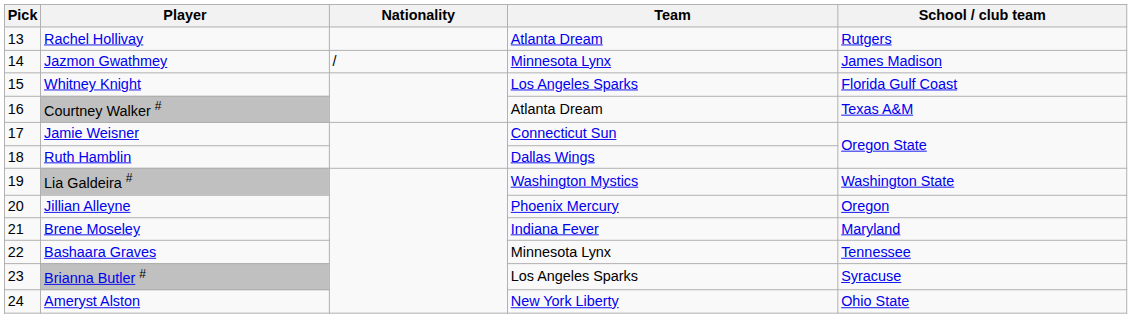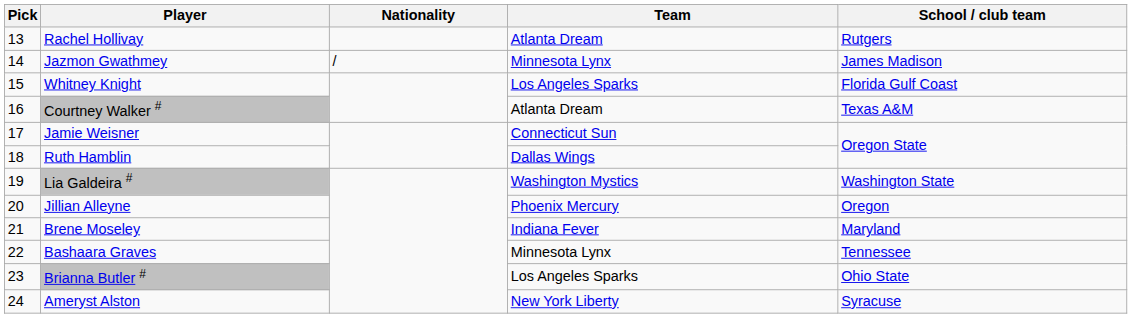 <table class="wikitable sortable">
 <tr>
 <th width=30>Pick</th>
 <th width=333>Player</th>
 <th width=200>Nationality</th>
 <th width=383>Team</th>
 <th width=333>School / club team</th>
 </tr>
 <tr>
 <td>13</td>
 <td><a href='#'>Rachel Hollivay</a></td>
 <td></td>
 <td><a href='#'>Atlanta Dream</a> </td>
 <td><a href='#'>Rutgers</a></td>
 </tr>
 <tr>
 <td>14</td>
 <td><a href='#'>Jazmon Gwathmey</a> </td>
 <td> / <br></td>
 <td><a href='#'>Minnesota Lynx</a> </td>
 <td><a href='#'>James Madison</a></td>
 </tr>
 <tr>
 <td>15</td>
 <td><a href='#'>Whitney Knight</a></td>
 <td rowspan=2></td>
 <td><a href='#'>Los Angeles Sparks</a> </td>
 <td><a href='#'>Florida Gulf Coast</a></td>
 </tr>
 <tr>
 <td>16</td>
 <td bgcolor=#C0C0C0>Courtney Walker <sup>#</sup></td>
 <td>Atlanta Dream</td>
 <td><a href='#'>Texas A&M</a></td>
 </tr>
 <tr>
 <td>17</td>
 <td><a href='#'>Jamie Weisner</a></td>
 <td rowspan=2></td>
 <td><a href='#'>Connecticut Sun</a> </td>
 <td rowspan=2><a href='#'>Oregon State</a></td>
 </tr>
 <tr>
 <td>18</td>
 <td><a href='#'>Ruth Hamblin</a></td>
 <td><a href='#'>Dallas Wings</a></td>
 </tr>
 <tr>
 <td>19</td>
 <td bgcolor=#C0C0C0>Lia Galdeira <sup>#</sup></td>
 <td rowspan=6></td>
 <td><a href='#'>Washington Mystics</a></td>
 <td><a href='#'>Washington State</a></td>
 </tr>
 <tr>
 <td>20</td>
 <td><a href='#'>Jillian Alleyne</a></td>
 <td><a href='#'>Phoenix Mercury</a></td>
 <td><a href='#'>Oregon</a></td>
 </tr>
 <tr>
 <td>21</td>
 <td><a href='#'>Brene Moseley</a></td>
 <td><a href='#'>Indiana Fever</a></td>
 <td><a href='#'>Maryland</a></td>
 </tr>
 <tr>
 <td>22</td>
 <td><a href='#'>Bashaara Graves</a></td>
 <td>Minnesota Lynx </td>
 <td><a href='#'>Tennessee</a></td>
 </tr>
 <tr>
 <td>23</td>
 <td bgcolor=#C0C0C0><a href='#'>Brianna Butler</a> <sup>#</sup></td>
 <td>Los Angeles Sparks </td>
-<td><a href='#'>Syracuse</a></td>
+<td><a href='#'>Ohio State</a></td>
 </tr>
 <tr>
 <td>24</td>
 <td><a href='#'>Ameryst Alston</a></td>
 <td><a href='#'>New York Liberty</a></td>
-<td><a href='#'>Ohio State</a></td>
+<td><a href='#'>Syracuse</a></td>
 </tr>
 </table>
